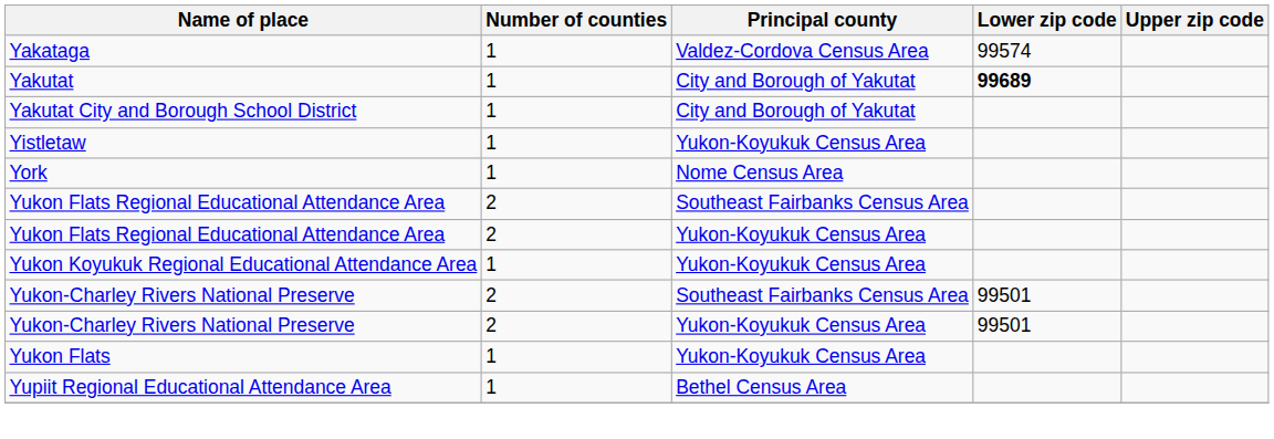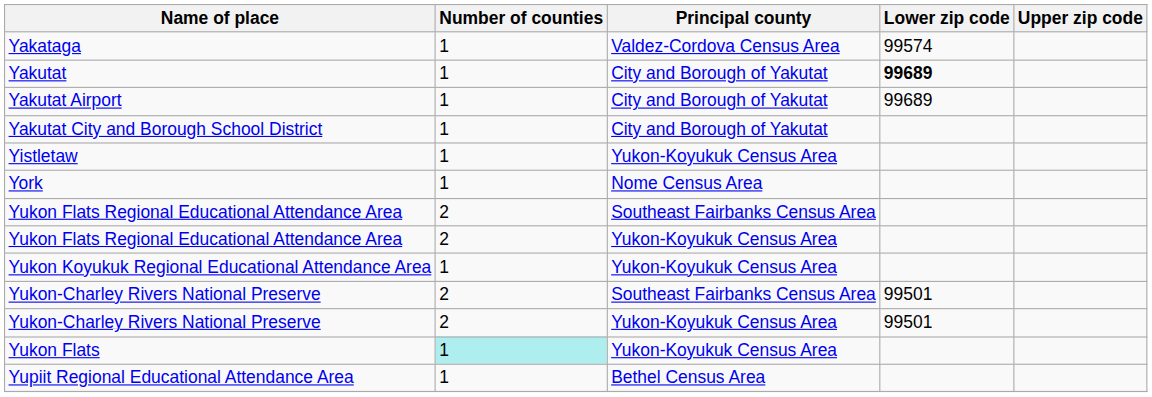 <table class="wikitable">
 <tr>
 <th>Name of place</th>
 <th>Number of counties</th>
 <th>Principal county</th>
 <th>Lower zip code</th>
 <th>Upper zip code</th>
 </tr>
 <tr --->
 <td><a href='#'>Yakataga</a></td>
 <td>1</td>
 <td><a href='#'>Valdez-Cordova Census Area</a></td>
 <td>99574</td>
 <td> </td>
 </tr>
 <tr --->
 <td><a href='#'>Yakutat</a></td>
 <td>1</td>
 <td><a href='#'>City and Borough of Yakutat</a></td>
 <td><strong>99689</strong></td>
+<td> </td>
+</tr>
+<tr --->
+<td><a href='#'>Yakutat Airport</a></td>
+<td>1</td>
+<td><a href='#'>City and Borough of Yakutat</a></td>
+<td>99689</td>
 <td> </td>
 </tr>
 <tr --->
 <td><a href='#'>Yakutat City and Borough School District</a></td>
 <td>1</td>
 <td><a href='#'>City and Borough of Yakutat</a></td>
 <td> </td>
 <td> </td>
 </tr>
 <tr --->
 <td><a href='#'>Yistletaw</a></td>
 <td>1</td>
 <td><a href='#'>Yukon-Koyukuk Census Area</a></td>
 <td> </td>
 <td> </td>
 </tr>
 <tr --->
 <td><a href='#'>York</a></td>
 <td>1</td>
 <td><a href='#'>Nome Census Area</a></td>
 <td> </td>
 <td> </td>
 </tr>
 <tr --->
 <td><a href='#'>Yukon Flats Regional Educational Attendance Area</a></td>
 <td>2</td>
 <td><a href='#'>Southeast Fairbanks Census Area</a></td>
 <td> </td>
 <td> </td>
 </tr>
 <tr --->
 <td><a href='#'>Yukon Flats Regional Educational Attendance Area</a></td>
 <td>2</td>
 <td><a href='#'>Yukon-Koyukuk Census Area</a></td>
 <td> </td>
 <td> </td>
 </tr>
 <tr --->
 <td><a href='#'>Yukon Koyukuk Regional Educational Attendance Area</a></td>
 <td>1</td>
 <td><a href='#'>Yukon-Koyukuk Census Area</a></td>
 <td> </td>
 <td> </td>
 </tr>
 <tr --->
 <td><a href='#'>Yukon-Charley Rivers National Preserve</a></td>
 <td>2</td>
 <td><a href='#'>Southeast Fairbanks Census Area</a></td>
 <td>99501</td>
 <td> </td>
 </tr>
 <tr --->
 <td><a href='#'>Yukon-Charley Rivers National Preserve</a></td>
 <td>2</td>
 <td><a href='#'>Yukon-Koyukuk Census Area</a></td>
 <td>99501</td>
 <td> </td>
 </tr>
 <tr --->
 <td><a href='#'>Yukon Flats</a></td>
-<td>1</td>
+<td style="background: paleturquoise;">1</td>
 <td><a href='#'>Yukon-Koyukuk Census Area</a></td>
 <td> </td>
 <td> </td>
 </tr>
 <tr --->
 <td><a href='#'>Yupiit Regional Educational Attendance Area</a></td>
 <td>1</td>
 <td><a href='#'>Bethel Census Area</a></td>
 <td> </td>
 <td> </td>
 </tr>
 <tr --->
 </tr>
 </table>
